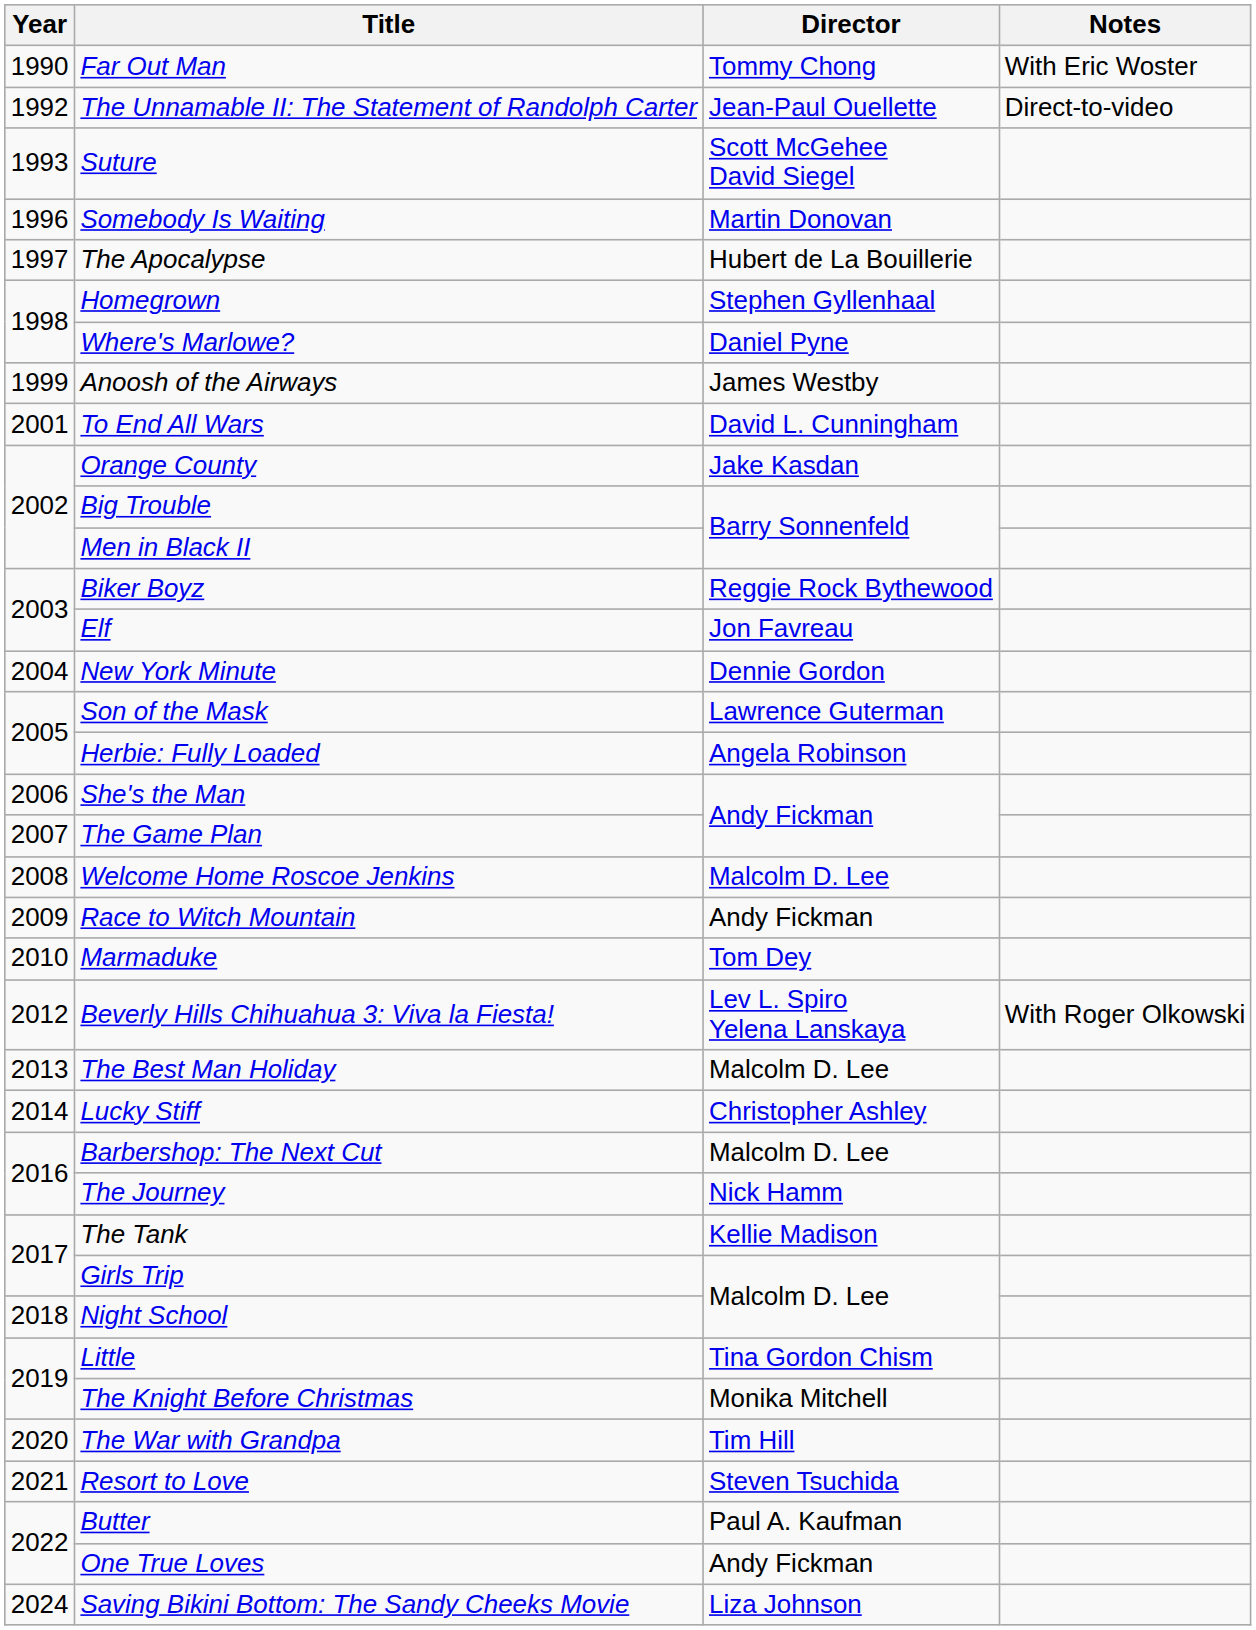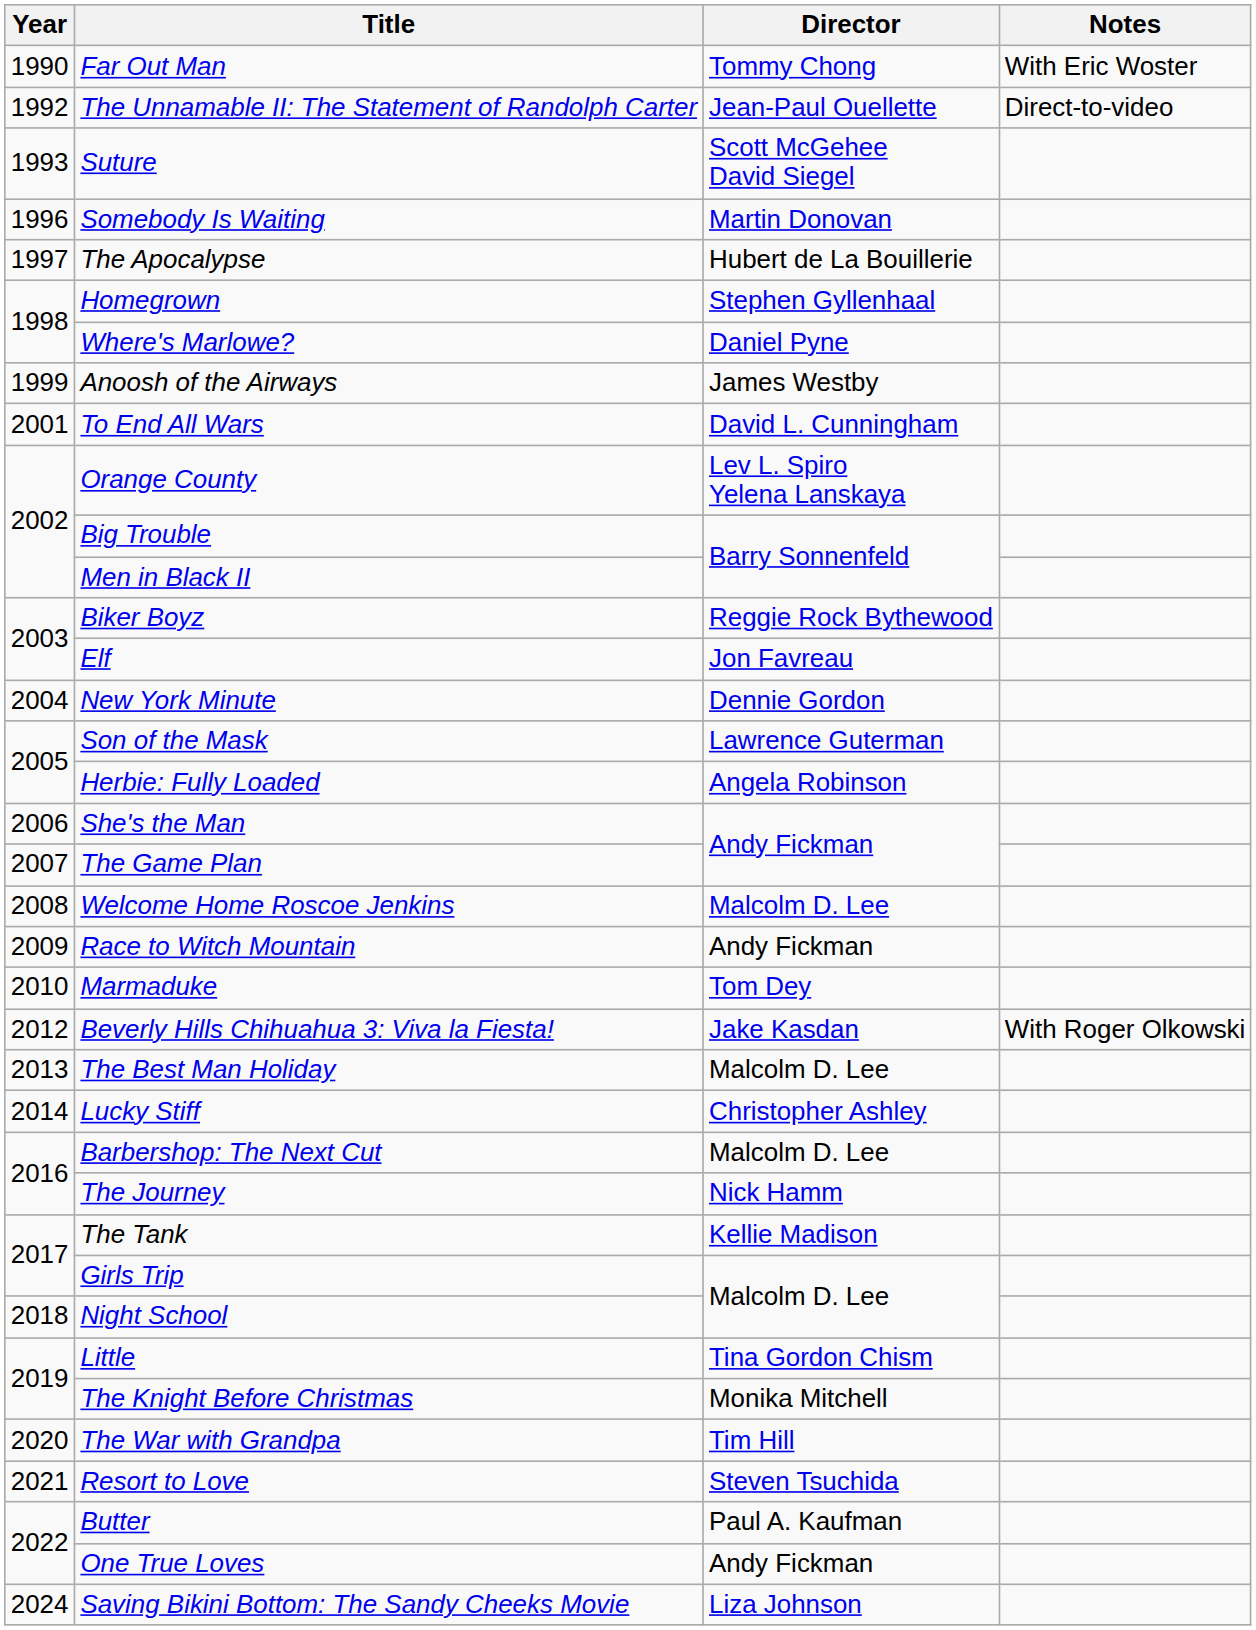 <table class="wikitable">
 <tr>
 <th>Year</th>
 <th>Title</th>
 <th>Director</th>
 <th>Notes</th>
 </tr>
 <tr>
 <td>1990</td>
 <td><em><a href='#'>Far Out Man</a></em></td>
 <td><a href='#'>Tommy Chong</a></td>
 <td>With Eric Woster</td>
 </tr>
 <tr>
 <td>1992</td>
 <td><em><a href='#'>The Unnamable II: The Statement of Randolph Carter</a></em></td>
 <td><a href='#'>Jean-Paul Ouellette</a></td>
 <td>Direct-to-video</td>
 </tr>
 <tr>
 <td>1993</td>
 <td><em><a href='#'>Suture</a></em></td>
 <td><a href='#'>Scott McGehee</a><br><a href='#'>David Siegel</a></td>
 <td></td>
 </tr>
 <tr>
 <td>1996</td>
 <td><em><a href='#'>Somebody Is Waiting</a></em></td>
 <td><a href='#'>Martin Donovan</a></td>
 <td></td>
 </tr>
 <tr>
 <td>1997</td>
 <td><em>The Apocalypse</em></td>
 <td>Hubert de La Bouillerie</td>
 <td></td>
 </tr>
 <tr>
 <td rowspan=2>1998</td>
 <td><em><a href='#'>Homegrown</a></em></td>
 <td><a href='#'>Stephen Gyllenhaal</a></td>
 <td></td>
 </tr>
 <tr>
 <td><em><a href='#'>Where's Marlowe?</a></em></td>
 <td><a href='#'>Daniel Pyne</a></td>
 <td></td>
 </tr>
 <tr>
 <td>1999</td>
 <td><em>Anoosh of the Airways</em></td>
 <td>James Westby</td>
 <td></td>
 </tr>
 <tr>
 <td>2001</td>
 <td><em><a href='#'>To End All Wars</a></em></td>
 <td><a href='#'>David L. Cunningham</a></td>
 <td></td>
 </tr>
 <tr>
 <td rowspan=3>2002</td>
 <td><em><a href='#'>Orange County</a></em></td>
-<td><a href='#'>Jake Kasdan</a></td>
+<td><a href='#'>Lev L. Spiro</a><br><a href='#'>Yelena Lanskaya</a></td>
 <td></td>
 </tr>
 <tr>
 <td><em><a href='#'>Big Trouble</a></em></td>
 <td rowspan=2><a href='#'>Barry Sonnenfeld</a></td>
 <td></td>
 </tr>
 <tr>
 <td><em><a href='#'>Men in Black II</a></em></td>
 <td></td>
 </tr>
 <tr>
 <td rowspan=2>2003</td>
 <td><em><a href='#'>Biker Boyz</a></em></td>
 <td><a href='#'>Reggie Rock Bythewood</a></td>
 <td></td>
 </tr>
 <tr>
 <td><em><a href='#'>Elf</a></em></td>
 <td><a href='#'>Jon Favreau</a></td>
 <td></td>
 </tr>
 <tr>
 <td>2004</td>
 <td><em><a href='#'>New York Minute</a></em></td>
 <td><a href='#'>Dennie Gordon</a></td>
 <td></td>
 </tr>
 <tr>
 <td rowspan=2>2005</td>
 <td><em><a href='#'>Son of the Mask</a></em></td>
 <td><a href='#'>Lawrence Guterman</a></td>
 <td></td>
 </tr>
 <tr>
 <td><em><a href='#'>Herbie: Fully Loaded</a></em></td>
 <td><a href='#'>Angela Robinson</a></td>
 <td></td>
 </tr>
 <tr>
 <td>2006</td>
 <td><em><a href='#'>She's the Man</a></em></td>
 <td rowspan=2><a href='#'>Andy Fickman</a></td>
 <td></td>
 </tr>
 <tr>
 <td>2007</td>
 <td><em><a href='#'>The Game Plan</a></em></td>
 <td></td>
 </tr>
 <tr>
 <td>2008</td>
 <td><em><a href='#'>Welcome Home Roscoe Jenkins</a></em></td>
 <td><a href='#'>Malcolm D. Lee</a></td>
 <td></td>
 </tr>
 <tr>
 <td>2009</td>
 <td><em><a href='#'>Race to Witch Mountain</a></em></td>
 <td>Andy Fickman</td>
 <td></td>
 </tr>
 <tr>
 <td>2010</td>
 <td><em><a href='#'>Marmaduke</a></em></td>
 <td><a href='#'>Tom Dey</a></td>
 <td></td>
 </tr>
 <tr>
 <td>2012</td>
 <td><em><a href='#'>Beverly Hills Chihuahua 3: Viva la Fiesta!</a></em></td>
-<td><a href='#'>Lev L. Spiro</a><br><a href='#'>Yelena Lanskaya</a></td>
+<td><a href='#'>Jake Kasdan</a></td>
 <td>With Roger Olkowski</td>
 </tr>
 <tr>
 <td>2013</td>
 <td><em><a href='#'>The Best Man Holiday</a></em></td>
 <td>Malcolm D. Lee</td>
 <td></td>
 </tr>
 <tr>
 <td>2014</td>
 <td><em><a href='#'>Lucky Stiff</a></em></td>
 <td><a href='#'>Christopher Ashley</a></td>
 <td></td>
 </tr>
 <tr>
 <td rowspan=2>2016</td>
 <td><em><a href='#'>Barbershop: The Next Cut</a></em></td>
 <td>Malcolm D. Lee</td>
 <td></td>
 </tr>
 <tr>
 <td><em><a href='#'>The Journey</a></em></td>
 <td><a href='#'>Nick Hamm</a></td>
 <td></td>
 </tr>
 <tr>
 <td rowspan=2>2017</td>
 <td><em>The Tank</em></td>
 <td><a href='#'>Kellie Madison</a></td>
 <td></td>
 </tr>
 <tr>
 <td><em><a href='#'>Girls Trip</a></em></td>
 <td rowspan=2>Malcolm D. Lee</td>
 <td></td>
 </tr>
 <tr>
 <td>2018</td>
 <td><em><a href='#'>Night School</a></em></td>
 <td></td>
 </tr>
 <tr>
 <td rowspan=2>2019</td>
 <td><em><a href='#'>Little</a></em></td>
 <td><a href='#'>Tina Gordon Chism</a></td>
 <td></td>
 </tr>
 <tr>
 <td><em><a href='#'>The Knight Before Christmas</a></em></td>
 <td>Monika Mitchell</td>
 <td></td>
 </tr>
 <tr>
 <td>2020</td>
 <td><em><a href='#'>The War with Grandpa</a></em></td>
 <td><a href='#'>Tim Hill</a></td>
 <td></td>
 </tr>
 <tr>
 <td>2021</td>
 <td><em><a href='#'>Resort to Love</a></em></td>
 <td><a href='#'>Steven Tsuchida</a></td>
 <td></td>
 </tr>
 <tr>
 <td rowspan=2>2022</td>
 <td><em><a href='#'>Butter</a></em></td>
 <td>Paul A. Kaufman</td>
 <td></td>
 </tr>
 <tr>
 <td><em><a href='#'>One True Loves</a></em></td>
 <td>Andy Fickman</td>
 <td></td>
 </tr>
 <tr>
 <td>2024</td>
 <td><em><a href='#'>Saving Bikini Bottom: The Sandy Cheeks Movie</a></em></td>
 <td><a href='#'>Liza Johnson</a></td>
 <td></td>
 </tr>
 </table>
